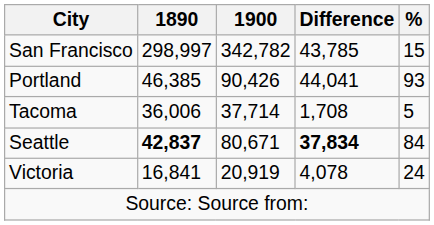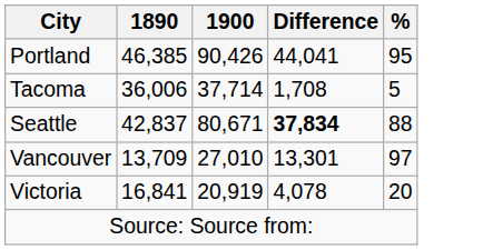 <table class="wikitable">
 <tr>
 <th>City</th>
 <th>1890</th>
 <th>1900</th>
 <th>Difference</th>
 <th>%</th>
 </tr>
 <tr>
-<td>San Francisco</td>
-<td>298,997</td>
-<td>342,782</td>
-<td>43,785</td>
-<td>15</td>
-</tr>
-<tr>
 <td>Portland</td>
 <td>46,385</td>
 <td>90,426</td>
 <td>44,041</td>
-<td>93</td>
+<td>95</td>
 </tr>
 <tr>
 <td>Tacoma</td>
 <td>36,006</td>
 <td>37,714</td>
 <td>1,708</td>
 <td>5</td>
 </tr>
 <tr>
 <td>Seattle</td>
-<td><strong>42,837</strong></td>
+<td>42,837</td>
 <td>80,671</td>
 <td><strong>37,834</strong></td>
-<td>84</td>
+<td>88</td>
+</tr>
+<tr>
+<td>Vancouver</td>
+<td>13,709</td>
+<td>27,010</td>
+<td>13,301</td>
+<td>97</td>
 </tr>
 <tr>
 <td>Victoria</td>
 <td>16,841</td>
 <td>20,919</td>
 <td>4,078</td>
-<td>24</td>
+<td>20</td>
 </tr>
 <tr>
 <td colspan="5" style="text-align: center;">Source: Source from:</td>
 </tr>
 </table>
